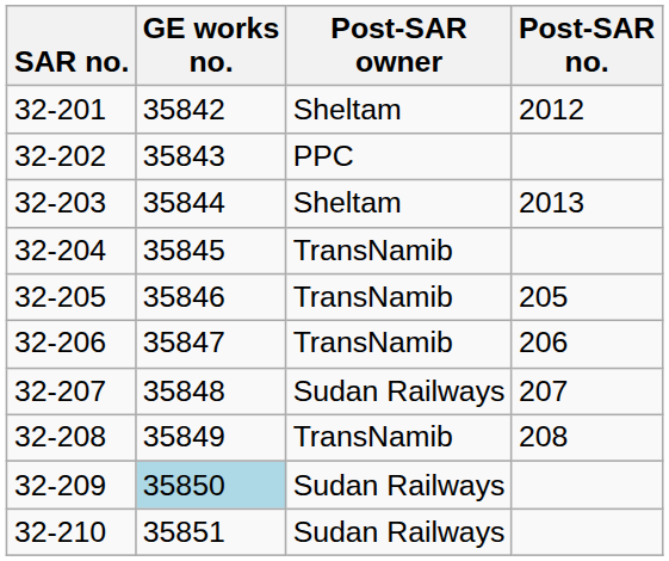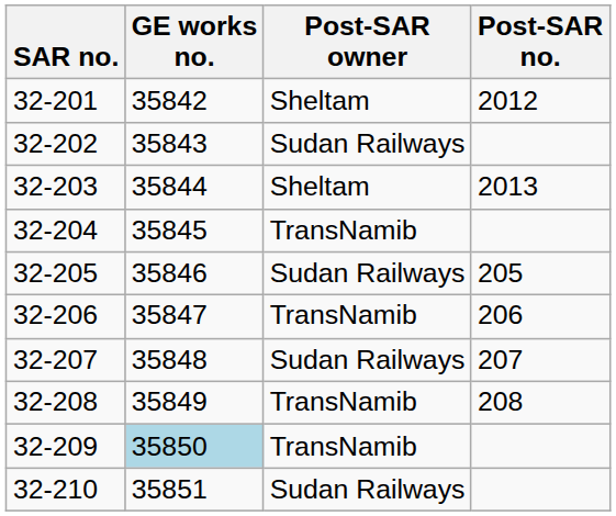 <table class="wikitable collapsible collapsed sortable" style="margin:0.5em auto; font-size:100%;">
 <tr>
 <th><br>SAR no.</th>
 <th>GE works<br>no.</th>
 <th>Post-SAR<br>owner</th>
 <th>Post-SAR<br>no.</th>
 </tr>
 <tr>
 <td>32-201</td>
 <td>35842</td>
 <td>Sheltam</td>
 <td>2012</td>
 </tr>
 <tr>
 <td>32-202</td>
 <td>35843</td>
-<td>PPC</td>
+<td>Sudan Railways</td>
 <td></td>
 </tr>
 <tr>
 <td>32-203</td>
 <td>35844</td>
 <td>Sheltam</td>
 <td>2013</td>
 </tr>
 <tr>
 <td>32-204</td>
 <td>35845</td>
 <td>TransNamib</td>
 <td></td>
 </tr>
 <tr>
 <td>32-205</td>
 <td>35846</td>
-<td>TransNamib</td>
+<td>Sudan Railways</td>
 <td>205</td>
 </tr>
 <tr>
 <td>32-206</td>
 <td>35847</td>
 <td>TransNamib</td>
 <td>206</td>
 </tr>
 <tr>
 <td>32-207</td>
 <td>35848</td>
 <td>Sudan Railways</td>
 <td>207</td>
 </tr>
 <tr>
 <td>32-208</td>
 <td>35849</td>
 <td>TransNamib</td>
 <td>208</td>
 </tr>
 <tr>
 <td>32-209</td>
 <td style="background: lightblue;">35850</td>
-<td>Sudan Railways</td>
+<td>TransNamib</td>
 <td></td>
 </tr>
 <tr>
 <td>32-210</td>
 <td>35851</td>
 <td>Sudan Railways</td>
 <td></td>
 </tr>
 </table>
